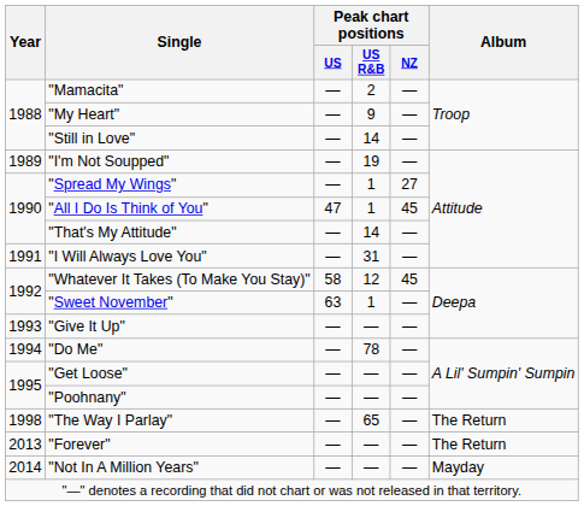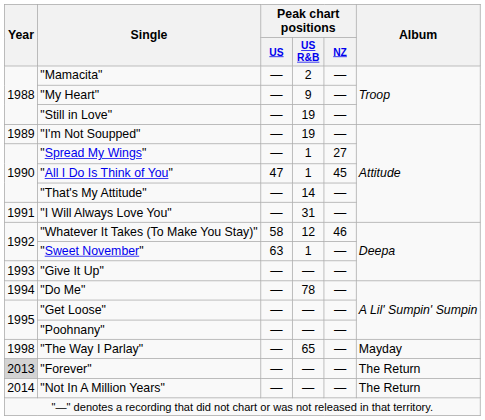 <table class="wikitable" style="text-align:center;">
 <tr>
 <th rowspan="2">Year</th>
 <th rowspan="2">Single</th>
 <th colspan="3">Peak chart positions</th>
 <th rowspan="2">Album</th>
 </tr>
 <tr style="font-size:smaller;">
 <th width="35"><a href='#'>US</a><br></th>
 <th width="35"><a href='#'>US<br>R&B</a><br></th>
 <th width="35"><a href='#'>NZ</a><br></th>
 </tr>
 <tr>
 <td rowspan="3">1988</td>
 <td align="left">"Mamacita"</td>
 <td>—</td>
 <td>2</td>
 <td>—</td>
 <td align="left" rowspan="3"><em>Troop</em></td>
 </tr>
 <tr>
 <td align="left">"My Heart"</td>
 <td>—</td>
 <td>9</td>
 <td>—</td>
 </tr>
 <tr>
 <td align="left">"Still in Love"</td>
 <td>—</td>
-<td>14</td>
+<td>19</td>
 <td>—</td>
 </tr>
 <tr>
 <td rowspan="1">1989</td>
 <td align="left">"I'm Not Soupped"</td>
 <td>—</td>
 <td>19</td>
 <td>—</td>
 <td align="left" rowspan="5"><em>Attitude</em></td>
 </tr>
 <tr>
 <td rowspan="3">1990</td>
 <td align="left">"<a href='#'>Spread My Wings</a>"</td>
 <td>—</td>
 <td>1</td>
 <td>27</td>
 </tr>
 <tr>
 <td align="left">"<a href='#'>All I Do Is Think of You</a>"</td>
 <td>47</td>
 <td>1</td>
 <td>45</td>
 </tr>
 <tr>
 <td align="left">"That's My Attitude"</td>
 <td>—</td>
 <td>14</td>
 <td>—</td>
 </tr>
 <tr>
 <td rowspan="1">1991</td>
 <td align="left">"I Will Always Love You"</td>
 <td>—</td>
 <td>31</td>
 <td>—</td>
 </tr>
 <tr>
 <td rowspan="2">1992</td>
 <td align="left">"Whatever It Takes (To Make You Stay)"</td>
 <td>58</td>
 <td>12</td>
-<td>45</td>
+<td>46</td>
 <td align="left" rowspan="3"><em>Deepa</em></td>
 </tr>
 <tr>
 <td align="left">"<a href='#'>Sweet November</a>"</td>
 <td>63</td>
 <td>1</td>
 <td>—</td>
 </tr>
 <tr>
 <td rowspan="1">1993</td>
 <td align="left">"Give It Up"</td>
 <td>—</td>
 <td>—</td>
 <td>—</td>
 </tr>
 <tr>
 <td rowspan="1">1994</td>
 <td align="left">"Do Me"</td>
 <td>—</td>
 <td>78</td>
 <td>—</td>
 <td align="left" rowspan="3"><em>A Lil' Sumpin' Sumpin<strong></td>
 </tr>
 <tr>
 <td rowspan="2">1995</td>
 <td align="left">"Get Loose"</td>
 <td>—</td>
 <td>—</td>
 <td>—</td>
 </tr>
 <tr>
 <td align="left">"Poohnany"</td>
 <td>—</td>
 <td>—</td>
 <td>—</td>
 </tr>
 <tr>
 <td rowspan="1">1998</td>
 <td align="left">"The Way I Parlay"</td>
 <td>—</td>
 <td>65</td>
 <td>—</td>
-<td align="left" rowspan="1"></em>The Return<em></td>
+<td align="left" rowspan="1"></em>Mayday<em></td>
 </tr>
 <tr>
-<td rowspan="1">2013</td>
+<td rowspan="1" style="background: lightgrey;">2013</td>
 <td align="left">"Forever"</td>
 <td>—</td>
 <td>—</td>
 <td>—</td>
 <td align="left" rowspan="1"></em>The Return<em></td>
 </tr>
 <tr>
 <td rowspan="1">2014</td>
 <td align="left">"Not In A Million Years"</td>
 <td>—</td>
 <td>—</td>
 <td>—</td>
-<td align="left" rowspan="1"></em>Mayday<em></td>
+<td align="left" rowspan="1"></em>The Return<em></td>
 </tr>
 <tr>
 <td colspan="15" style="font-size:90%">"—" denotes a recording that did not chart or was not released in that territory.</td>
 </tr>
 </table>
